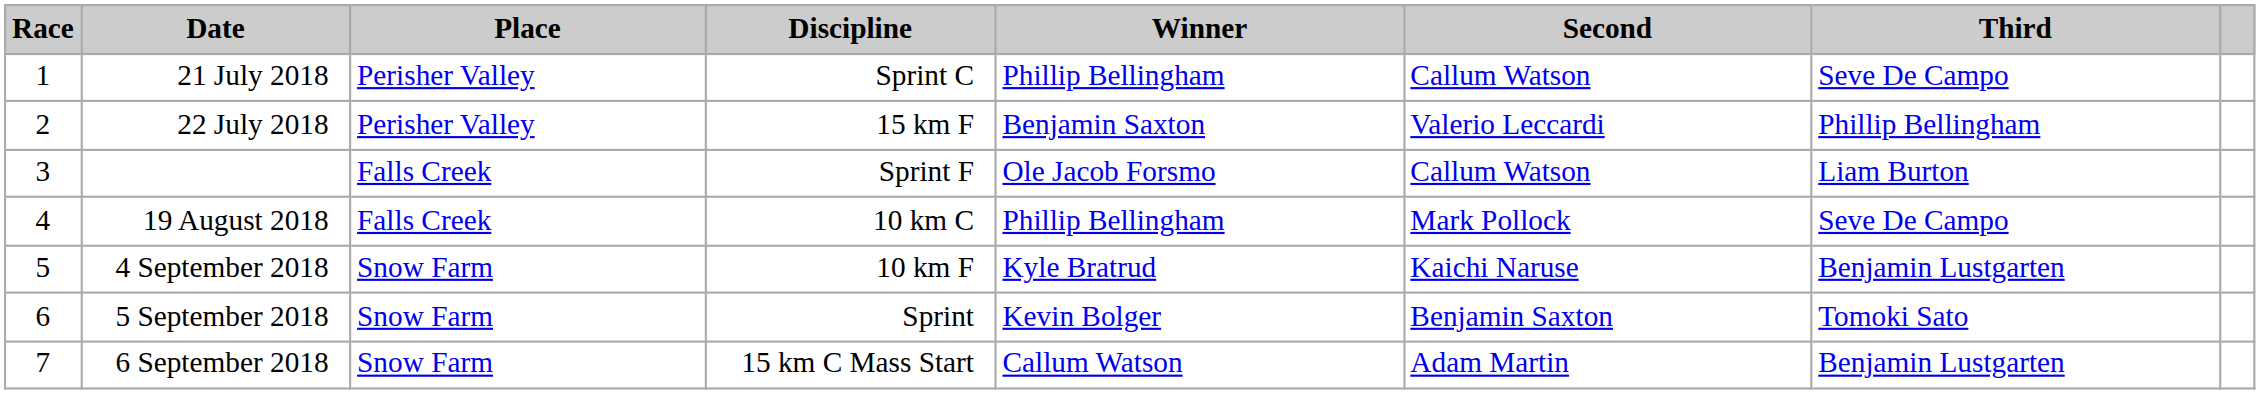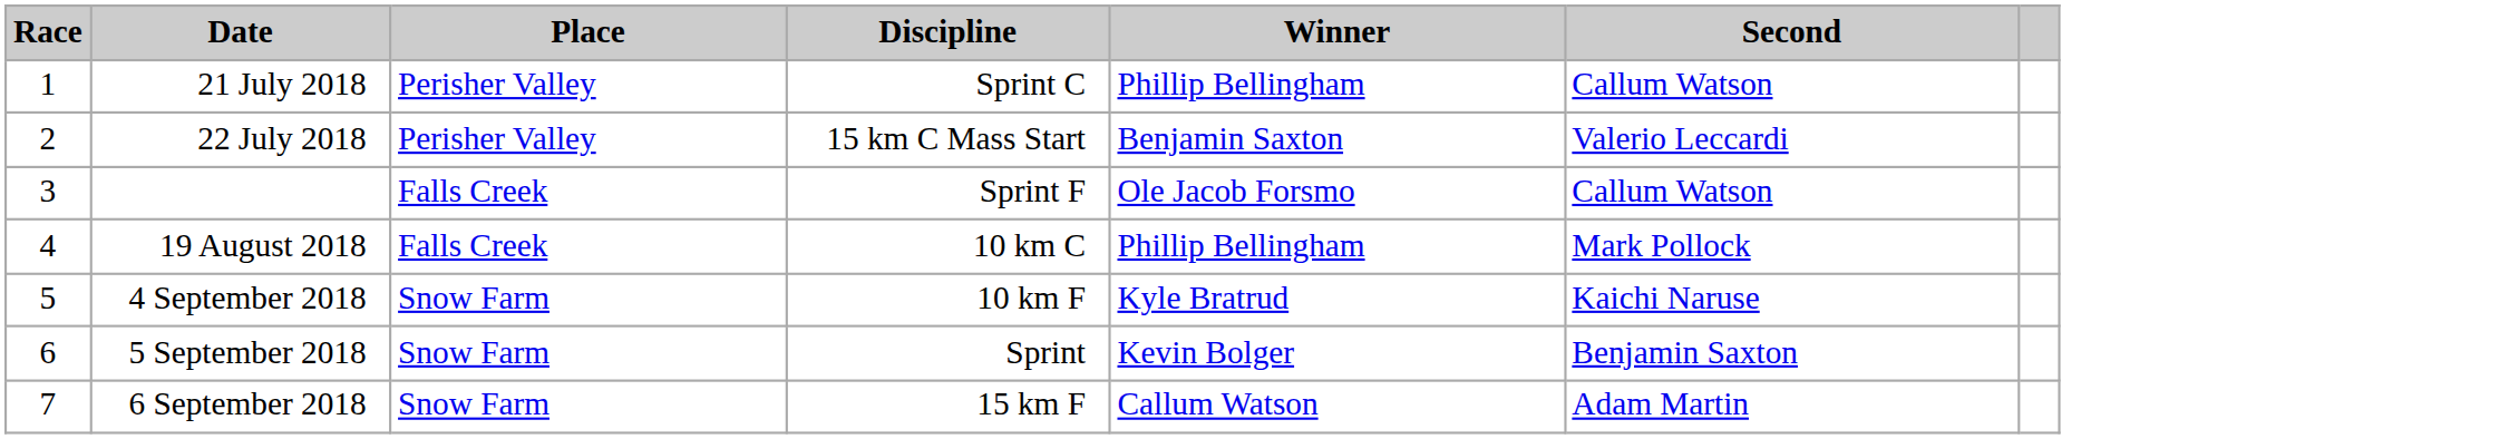 <table class="wikitable plainrowheaders" style="background:#fff; font-size:86%; line-height:16px; border:grey solid 1px; border-collapse:collapse;">
 <tr style="background:#ccc; text-align:center;">
 <th scope="col" style="background:#ccc; width=30 px;">Race</th>
 <th scope="col" style="background:#ccc; width:120px;">Date</th>
 <th scope="col" style="background:#ccc; width:160px;">Place</th>
 <th scope="col" style="background:#ccc; width:130px;">Discipline</th>
 <th scope="col" style="background:#ccc; width:185px;">Winner</th>
 <th scope="col" style="background:#ccc; width:185px;">Second</th>
-<th scope="col" style="background:#ccc; width:185px;">Third</th>
 <th scope="col" style="background:#ccc; width:10px;"></th>
 </tr>
 <tr>
 <td align=center>1</td>
 <td align=right>21 July 2018  </td>
 <td> <a href='#'>Perisher Valley</a></td>
 <td align=right>Sprint C  </td>
 <td> <a href='#'>Phillip Bellingham</a></td>
 <td> <a href='#'>Callum Watson</a></td>
-<td> <a href='#'>Seve De Campo</a></td>
 <td></td>
 </tr>
 <tr>
 <td align=center>2</td>
 <td align=right>22 July 2018  </td>
 <td> <a href='#'>Perisher Valley</a></td>
-<td align=right>15 km F  </td>
+<td align=right>15 km C Mass Start  </td>
 <td> <a href='#'>Benjamin Saxton</a></td>
 <td> <a href='#'>Valerio Leccardi</a></td>
-<td> <a href='#'>Phillip Bellingham</a></td>
 <td></td>
 </tr>
 <tr>
 <td align=center>3</td>
 <td align=right>  </td>
 <td> <a href='#'>Falls Creek</a></td>
 <td align=right>Sprint F  </td>
 <td> <a href='#'>Ole Jacob Forsmo</a></td>
 <td> <a href='#'>Callum Watson</a></td>
-<td> <a href='#'>Liam Burton</a></td>
 <td></td>
 </tr>
 <tr>
 <td align=center>4</td>
 <td align=right>19 August 2018  </td>
 <td> <a href='#'>Falls Creek</a></td>
 <td align=right>10 km C  </td>
 <td> <a href='#'>Phillip Bellingham</a></td>
 <td> <a href='#'>Mark Pollock</a></td>
-<td> <a href='#'>Seve De Campo</a></td>
 <td></td>
 </tr>
 <tr>
 <td align=center>5</td>
 <td align=right>4 September 2018  </td>
 <td> <a href='#'>Snow Farm</a></td>
 <td align=right>10 km F  </td>
 <td> <a href='#'>Kyle Bratrud</a></td>
 <td> <a href='#'>Kaichi Naruse</a></td>
-<td> <a href='#'>Benjamin Lustgarten</a></td>
 <td></td>
 </tr>
 <tr>
 <td align=center>6</td>
 <td align=right>5 September 2018  </td>
 <td> <a href='#'>Snow Farm</a></td>
 <td align=right>Sprint   </td>
 <td> <a href='#'>Kevin Bolger</a></td>
 <td> <a href='#'>Benjamin Saxton</a></td>
-<td> <a href='#'>Tomoki Sato</a></td>
 <td></td>
 </tr>
 <tr>
 <td align=center>7</td>
 <td align=right>6 September 2018  </td>
 <td> <a href='#'>Snow Farm</a></td>
-<td align=right>15 km C Mass Start  </td>
+<td align=right>15 km F  </td>
 <td> <a href='#'>Callum Watson</a></td>
 <td> <a href='#'>Adam Martin</a></td>
-<td> <a href='#'>Benjamin Lustgarten</a></td>
 <td></td>
 </tr>
 </table>
